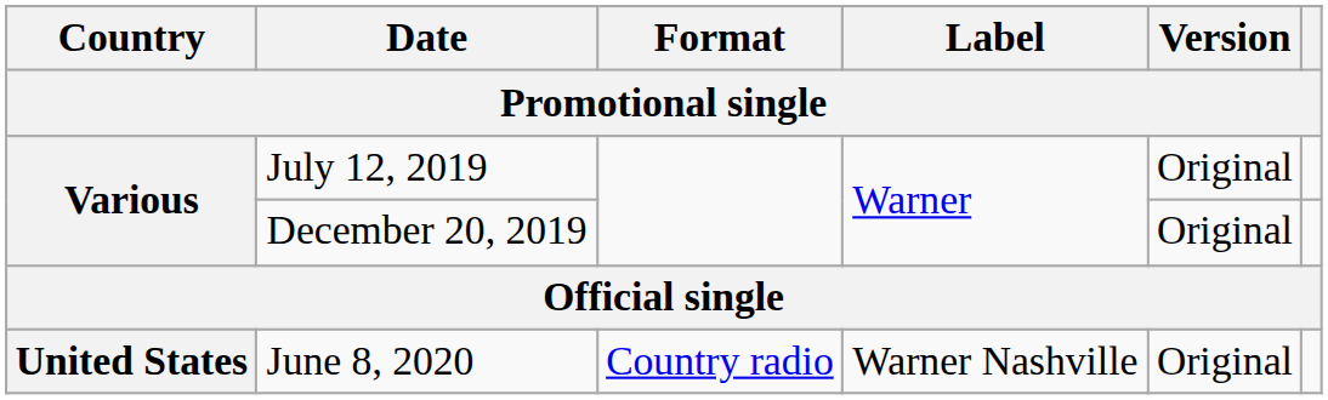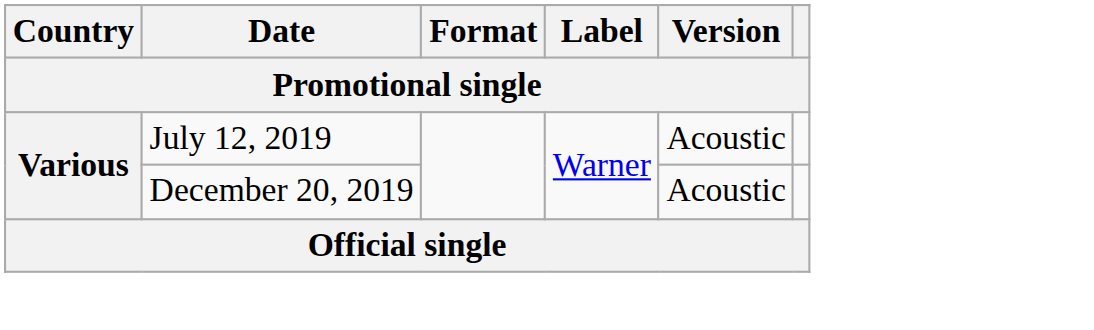 <table class="wikitable plainrowheaders">
 <tr>
 <th>Country</th>
 <th>Date</th>
 <th>Format</th>
 <th>Label</th>
 <th>Version</th>
 <th></th>
 </tr>
 <tr>
 <th colspan="6">Promotional single</th>
 </tr>
 <tr>
 <th scope="row" rowspan="2">Various</th>
 <td>July 12, 2019</td>
 <td rowspan="2"></td>
 <td rowspan="2"><a href='#'>Warner</a></td>
-<td>Original</td>
+<td>Acoustic</td>
 <td></td>
 </tr>
 <tr>
 <td>December 20, 2019</td>
-<td>Original</td>
+<td>Acoustic</td>
 <td></td>
 </tr>
 <tr>
 <th colspan="6">Official single</th>
 </tr>
-<tr>
-<th scope="row">United States</th>
-<td>June 8, 2020</td>
-<td><a href='#'>Country radio</a></td>
-<td>Warner Nashville</td>
-<td>Original</td>
-<td></td>
-</tr>
 </table>
